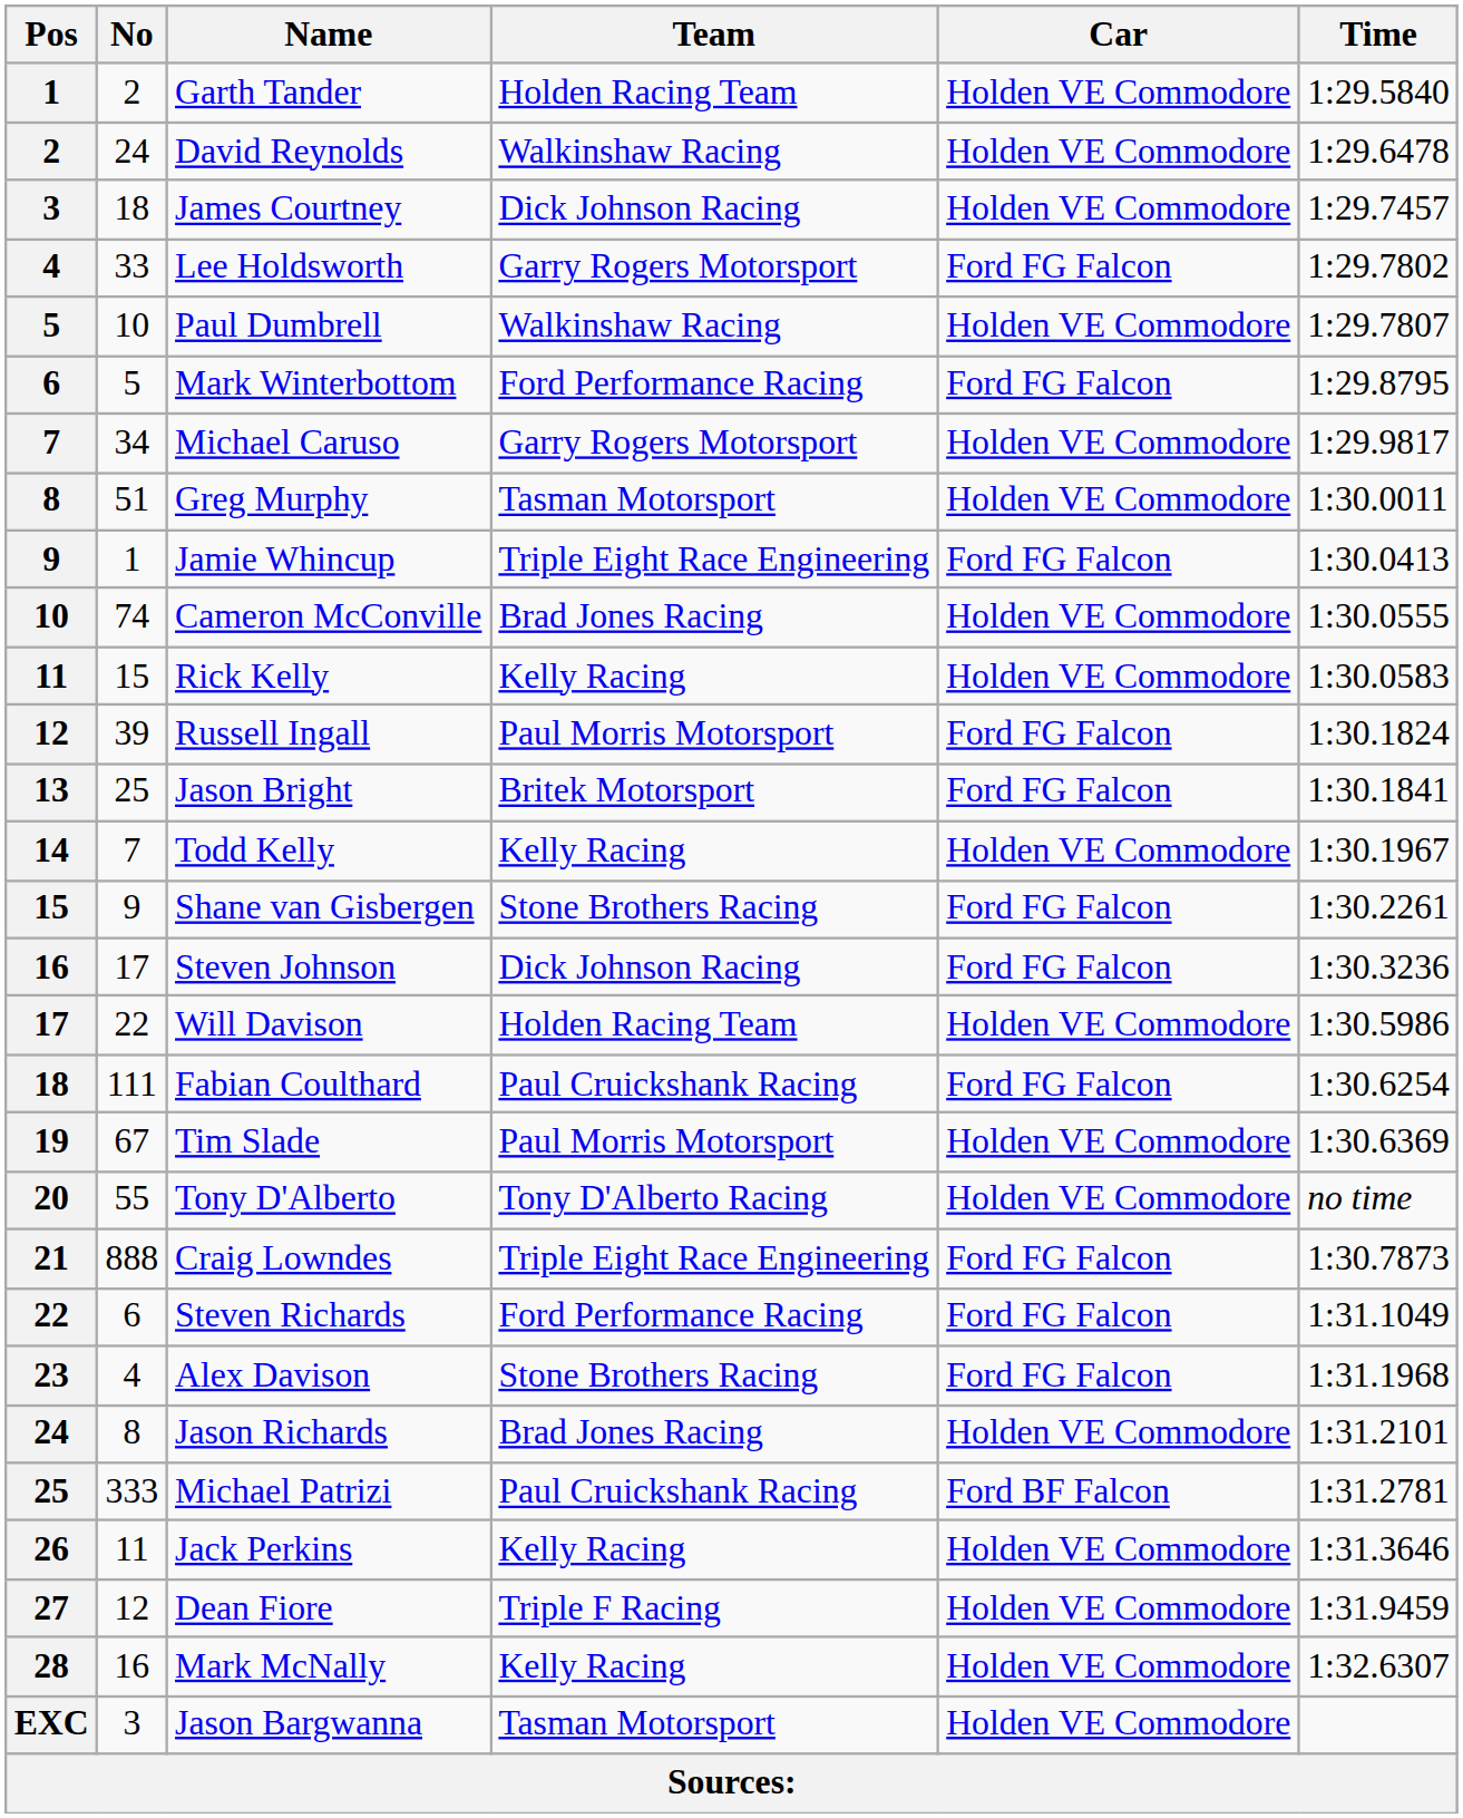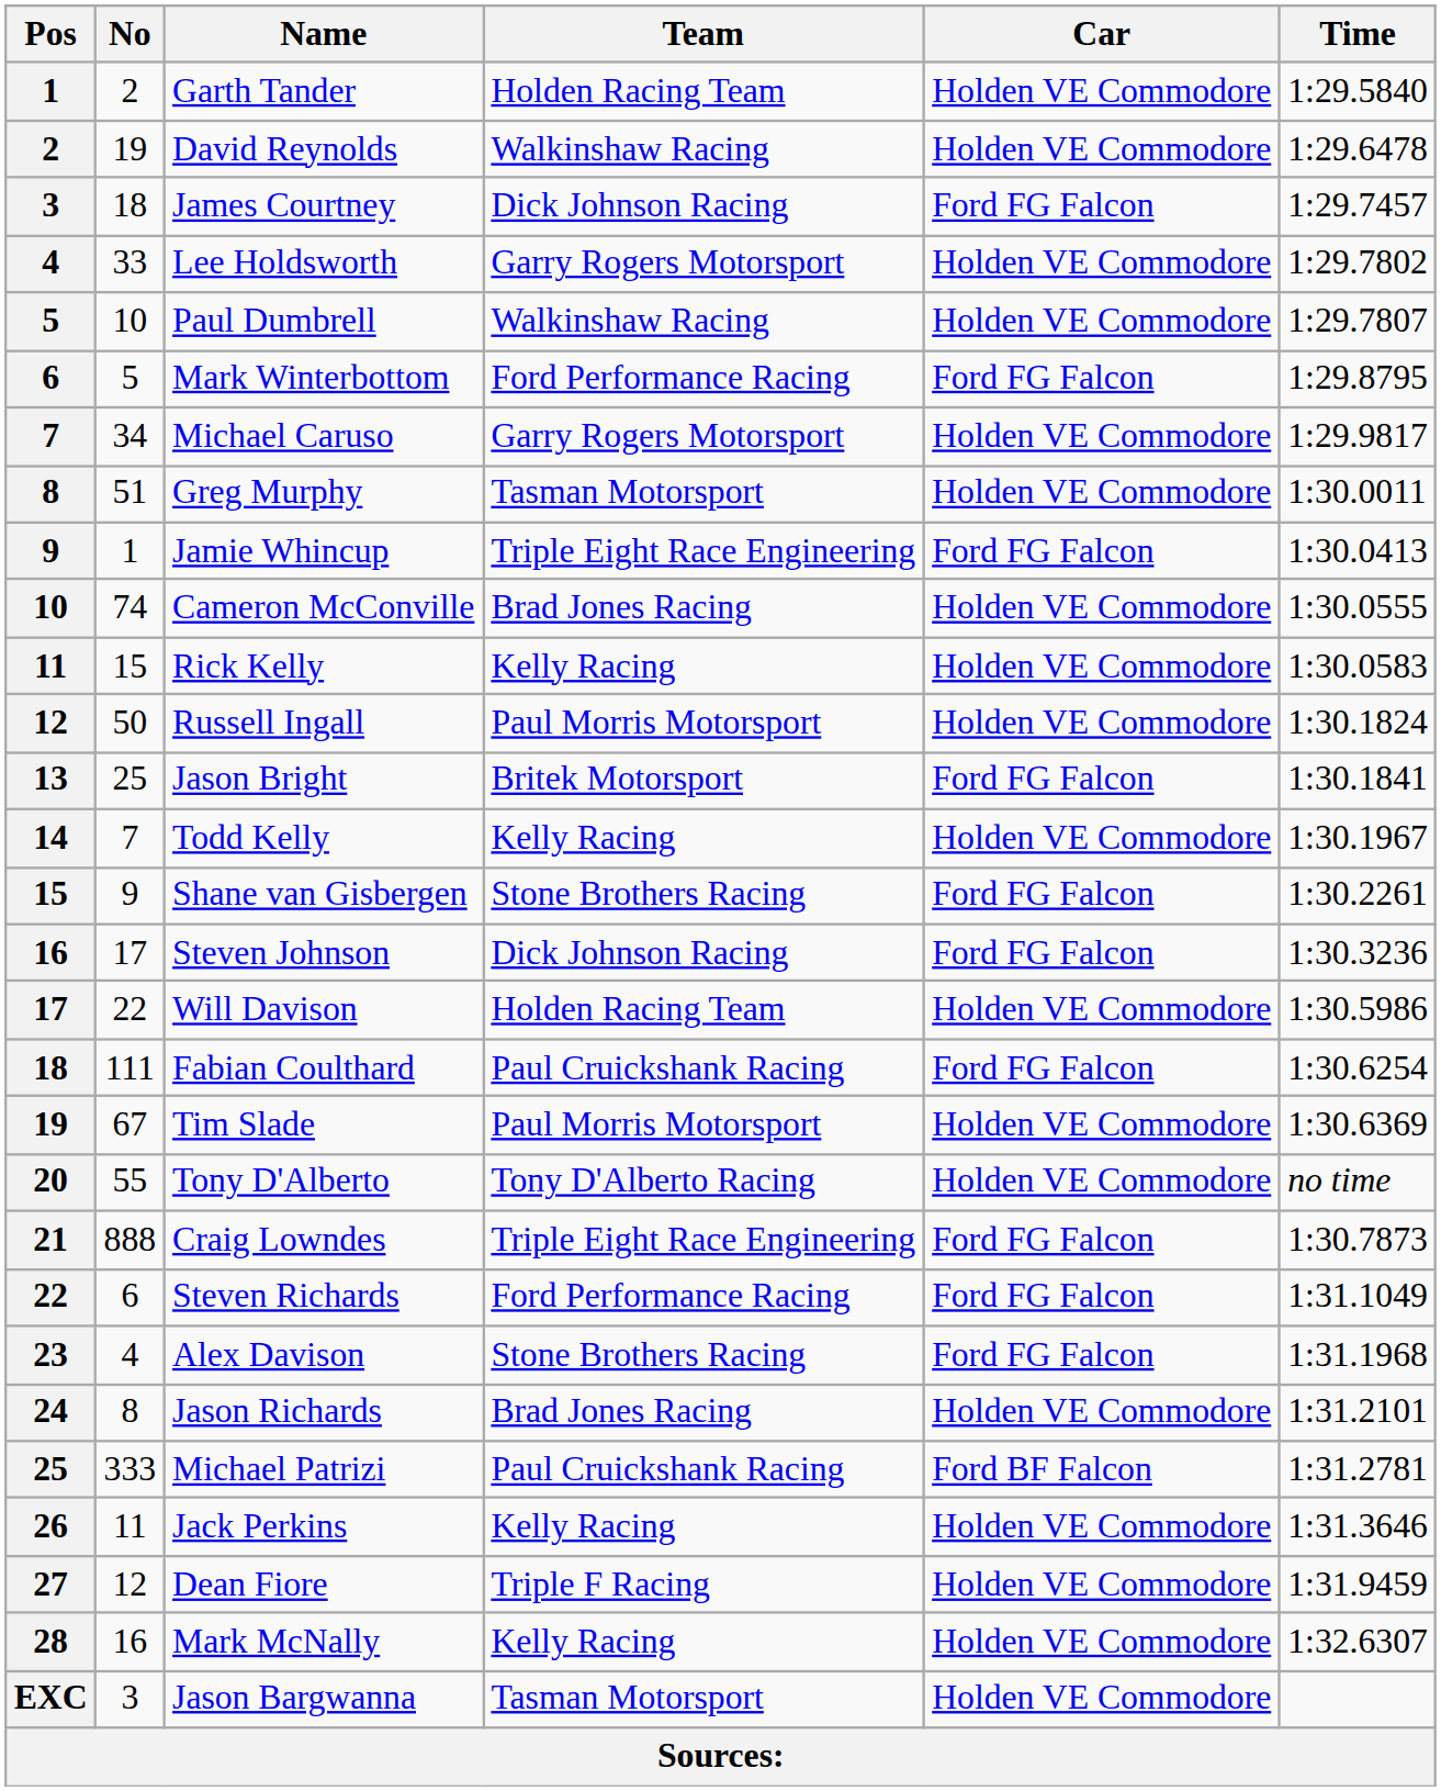 <table class="wikitable" style="font-size: 85%;">
 <tr>
 <th>Pos</th>
 <th>No</th>
 <th>Name</th>
 <th>Team</th>
 <th>Car</th>
 <th>Time</th>
 </tr>
 <tr>
 <th>1</th>
 <td align="center">2</td>
 <td> <a href='#'>Garth Tander</a></td>
 <td><a href='#'>Holden Racing Team</a></td>
 <td><a href='#'>Holden VE Commodore</a></td>
 <td>1:29.5840</td>
 </tr>
 <tr>
 <th>2</th>
-<td align="center">24</td>
+<td align="center">19</td>
 <td> <a href='#'>David Reynolds</a></td>
 <td><a href='#'>Walkinshaw Racing</a></td>
 <td><a href='#'>Holden VE Commodore</a></td>
 <td>1:29.6478</td>
 </tr>
 <tr>
 <th>3</th>
 <td align="center">18</td>
 <td> <a href='#'>James Courtney</a></td>
 <td><a href='#'>Dick Johnson Racing</a></td>
-<td><a href='#'>Holden VE Commodore</a></td>
+<td><a href='#'>Ford FG Falcon</a></td>
 <td>1:29.7457</td>
 </tr>
 <tr>
 <th>4</th>
 <td align="center">33</td>
 <td> <a href='#'>Lee Holdsworth</a></td>
 <td><a href='#'>Garry Rogers Motorsport</a></td>
-<td><a href='#'>Ford FG Falcon</a></td>
+<td><a href='#'>Holden VE Commodore</a></td>
 <td>1:29.7802</td>
 </tr>
 <tr>
 <th>5</th>
 <td align="center">10</td>
 <td> <a href='#'>Paul Dumbrell</a></td>
 <td><a href='#'>Walkinshaw Racing</a></td>
 <td><a href='#'>Holden VE Commodore</a></td>
 <td>1:29.7807</td>
 </tr>
 <tr>
 <th>6</th>
 <td align="center">5</td>
 <td> <a href='#'>Mark Winterbottom</a></td>
 <td><a href='#'>Ford Performance Racing</a></td>
 <td><a href='#'>Ford FG Falcon</a></td>
 <td>1:29.8795</td>
 </tr>
 <tr>
 <th>7</th>
 <td align="center">34</td>
 <td> <a href='#'>Michael Caruso</a></td>
 <td><a href='#'>Garry Rogers Motorsport</a></td>
 <td><a href='#'>Holden VE Commodore</a></td>
 <td>1:29.9817</td>
 </tr>
 <tr>
 <th>8</th>
 <td align="center">51</td>
 <td> <a href='#'>Greg Murphy</a></td>
 <td><a href='#'>Tasman Motorsport</a></td>
 <td><a href='#'>Holden VE Commodore</a></td>
 <td>1:30.0011</td>
 </tr>
 <tr>
 <th>9</th>
 <td align="center">1</td>
 <td> <a href='#'>Jamie Whincup</a></td>
 <td><a href='#'>Triple Eight Race Engineering</a></td>
 <td><a href='#'>Ford FG Falcon</a></td>
 <td>1:30.0413</td>
 </tr>
 <tr>
 <th>10</th>
 <td align="center">74</td>
 <td> <a href='#'>Cameron McConville</a></td>
 <td><a href='#'>Brad Jones Racing</a></td>
 <td><a href='#'>Holden VE Commodore</a></td>
 <td>1:30.0555</td>
 </tr>
 <tr>
 <th>11</th>
 <td align="center">15</td>
 <td> <a href='#'>Rick Kelly</a></td>
 <td><a href='#'>Kelly Racing</a></td>
 <td><a href='#'>Holden VE Commodore</a></td>
 <td>1:30.0583</td>
 </tr>
 <tr>
 <th>12</th>
-<td align="center">39</td>
+<td align="center">50</td>
 <td> <a href='#'>Russell Ingall</a></td>
 <td><a href='#'>Paul Morris Motorsport</a></td>
-<td><a href='#'>Ford FG Falcon</a></td>
+<td><a href='#'>Holden VE Commodore</a></td>
 <td>1:30.1824</td>
 </tr>
 <tr>
 <th>13</th>
 <td align="center">25</td>
 <td> <a href='#'>Jason Bright</a></td>
 <td><a href='#'>Britek Motorsport</a></td>
 <td><a href='#'>Ford FG Falcon</a></td>
 <td>1:30.1841</td>
 </tr>
 <tr>
 <th>14</th>
 <td align="center">7</td>
 <td> <a href='#'>Todd Kelly</a></td>
 <td><a href='#'>Kelly Racing</a></td>
 <td><a href='#'>Holden VE Commodore</a></td>
 <td>1:30.1967</td>
 </tr>
 <tr>
 <th>15</th>
 <td align="center">9</td>
 <td> <a href='#'>Shane van Gisbergen</a></td>
 <td><a href='#'>Stone Brothers Racing</a></td>
 <td><a href='#'>Ford FG Falcon</a></td>
 <td>1:30.2261</td>
 </tr>
 <tr>
 <th>16</th>
 <td align="center">17</td>
 <td> <a href='#'>Steven Johnson</a></td>
 <td><a href='#'>Dick Johnson Racing</a></td>
 <td><a href='#'>Ford FG Falcon</a></td>
 <td>1:30.3236</td>
 </tr>
 <tr>
 <th>17</th>
 <td align="center">22</td>
 <td> <a href='#'>Will Davison</a></td>
 <td><a href='#'>Holden Racing Team</a></td>
 <td><a href='#'>Holden VE Commodore</a></td>
 <td>1:30.5986</td>
 </tr>
 <tr>
 <th>18</th>
 <td align="center">111</td>
 <td> <a href='#'>Fabian Coulthard</a></td>
 <td><a href='#'>Paul Cruickshank Racing</a></td>
 <td><a href='#'>Ford FG Falcon</a></td>
 <td>1:30.6254</td>
 </tr>
 <tr>
 <th>19</th>
 <td align="center">67</td>
 <td> <a href='#'>Tim Slade</a></td>
 <td><a href='#'>Paul Morris Motorsport</a></td>
 <td><a href='#'>Holden VE Commodore</a></td>
 <td>1:30.6369</td>
 </tr>
 <tr>
 <th>20</th>
 <td align="center">55</td>
 <td> <a href='#'>Tony D'Alberto</a></td>
 <td><a href='#'>Tony D'Alberto Racing</a></td>
 <td><a href='#'>Holden VE Commodore</a></td>
 <td><em>no time</em></td>
 </tr>
 <tr>
 <th>21</th>
 <td align="center">888</td>
 <td> <a href='#'>Craig Lowndes</a></td>
 <td><a href='#'>Triple Eight Race Engineering</a></td>
 <td><a href='#'>Ford FG Falcon</a></td>
 <td>1:30.7873</td>
 </tr>
 <tr>
 <th>22</th>
 <td align="center">6</td>
 <td> <a href='#'>Steven Richards</a></td>
 <td><a href='#'>Ford Performance Racing</a></td>
 <td><a href='#'>Ford FG Falcon</a></td>
 <td>1:31.1049</td>
 </tr>
 <tr>
 <th>23</th>
 <td align="center">4</td>
 <td> <a href='#'>Alex Davison</a></td>
 <td><a href='#'>Stone Brothers Racing</a></td>
 <td><a href='#'>Ford FG Falcon</a></td>
 <td>1:31.1968</td>
 </tr>
 <tr>
 <th>24</th>
 <td align="center">8</td>
 <td> <a href='#'>Jason Richards</a></td>
 <td><a href='#'>Brad Jones Racing</a></td>
 <td><a href='#'>Holden VE Commodore</a></td>
 <td>1:31.2101</td>
 </tr>
 <tr>
 <th>25</th>
 <td align="center">333</td>
 <td> <a href='#'>Michael Patrizi</a></td>
 <td><a href='#'>Paul Cruickshank Racing</a></td>
 <td><a href='#'>Ford BF Falcon</a></td>
 <td>1:31.2781</td>
 </tr>
 <tr>
 <th>26</th>
 <td align="center">11</td>
 <td> <a href='#'>Jack Perkins</a></td>
 <td><a href='#'>Kelly Racing</a></td>
 <td><a href='#'>Holden VE Commodore</a></td>
 <td>1:31.3646</td>
 </tr>
 <tr>
 <th>27</th>
 <td align="center">12</td>
 <td> <a href='#'>Dean Fiore</a></td>
 <td><a href='#'>Triple F Racing</a></td>
 <td><a href='#'>Holden VE Commodore</a></td>
 <td>1:31.9459</td>
 </tr>
 <tr>
 <th>28</th>
 <td align="center">16</td>
 <td> <a href='#'>Mark McNally</a></td>
 <td><a href='#'>Kelly Racing</a></td>
 <td><a href='#'>Holden VE Commodore</a></td>
 <td>1:32.6307</td>
 </tr>
 <tr>
 <th>EXC</th>
 <td align="center">3</td>
 <td> <a href='#'>Jason Bargwanna</a></td>
 <td><a href='#'>Tasman Motorsport</a></td>
 <td><a href='#'>Holden VE Commodore</a></td>
 <td></td>
 </tr>
 <tr>
 <th colspan="6">Sources:</th>
 </tr>
 </table>
